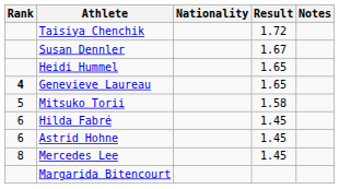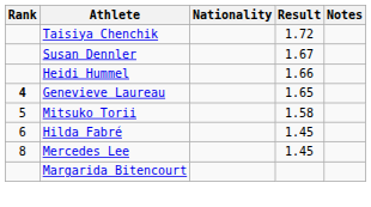 <table class="wikitable sortable" style="text-align:center">
 <tr>
 <th>Rank</th>
 <th>Athlete</th>
 <th>Nationality</th>
 <th>Result</th>
 <th>Notes</th>
 </tr>
 <tr>
 <td></td>
 <td align=left><a href='#'>Taisiya Chenchik</a></td>
 <td align=left></td>
 <td>1.72</td>
 <td></td>
 </tr>
 <tr>
 <td></td>
 <td align=left><a href='#'>Susan Dennler</a></td>
 <td align=left></td>
 <td>1.67</td>
 <td></td>
 </tr>
 <tr>
 <td></td>
 <td align=left><a href='#'>Heidi Hummel</a></td>
 <td align=left></td>
-<td>1.65</td>
+<td>1.66</td>
 <td></td>
 </tr>
 <tr>
 <td><strong>4</strong></td>
 <td align=left><a href='#'>Genevieve Laureau</a></td>
 <td align=left></td>
 <td>1.65</td>
 <td></td>
 </tr>
 <tr>
 <td>5</td>
 <td align=left><a href='#'>Mitsuko Torii</a></td>
 <td align=left></td>
 <td>1.58</td>
 <td></td>
 </tr>
 <tr>
 <td>6</td>
 <td align=left><a href='#'>Hilda Fabré</a></td>
 <td align=left></td>
 <td>1.45</td>
 <td></td>
 </tr>
 <tr>
-<td>6</td>
-<td align=left><a href='#'>Astrid Hohne</a></td>
-<td align=left></td>
-<td>1.45</td>
-<td></td>
-</tr>
-<tr>
 <td>8</td>
 <td align=left><a href='#'>Mercedes Lee</a></td>
 <td align=left></td>
 <td>1.45</td>
 <td></td>
 </tr>
 <tr>
 <td></td>
 <td align=left><a href='#'>Margarida Bitencourt</a></td>
 <td align=left></td>
 <td></td>
 <td></td>
 </tr>
 </table>
